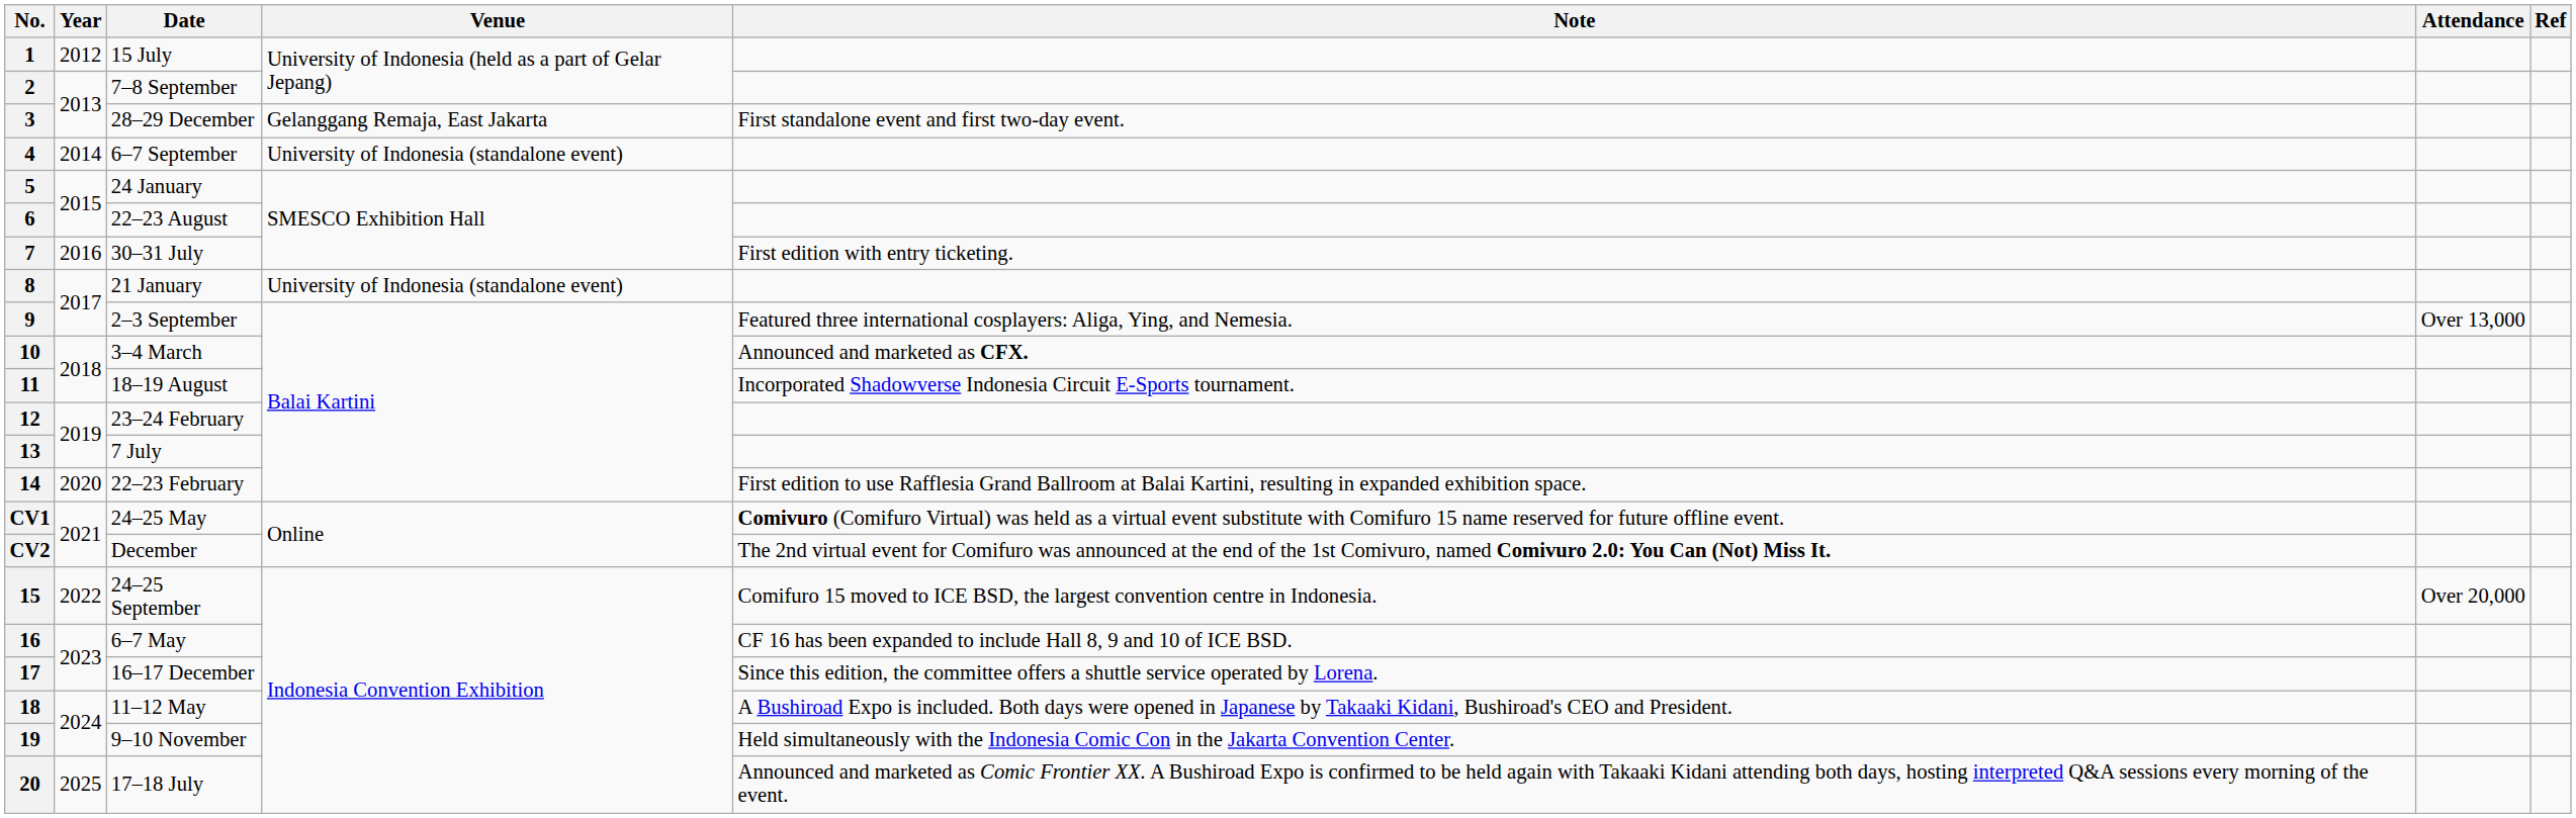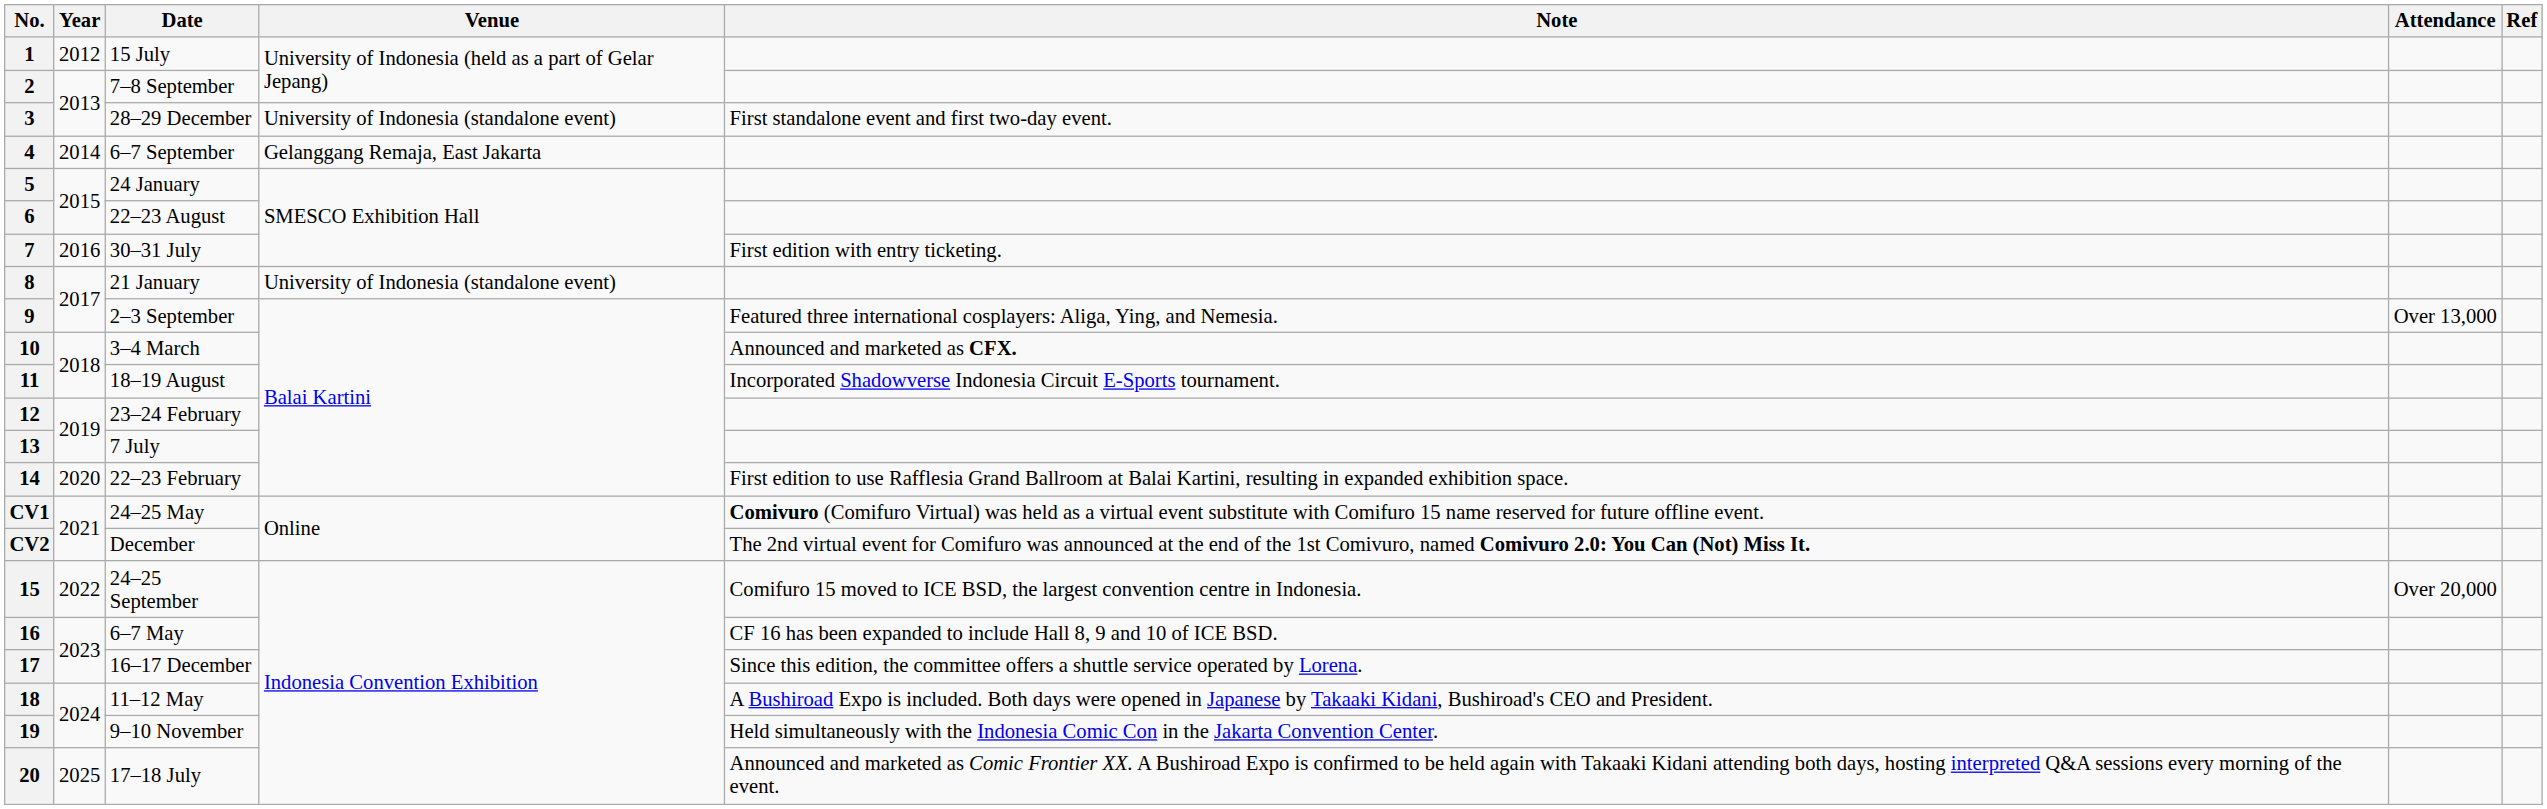 <table class="wikitable">
 <tr>
 <th>No.</th>
 <th>Year</th>
 <th>Date</th>
 <th>Venue</th>
 <th>Note</th>
 <th>Attendance</th>
 <th>Ref</th>
 </tr>
 <tr>
 <th>1</th>
 <td>2012</td>
 <td>15 July</td>
 <td rowspan="2">University of Indonesia (held as a part of Gelar Jepang)</td>
 <td></td>
 <td></td>
 <td></td>
 </tr>
 <tr>
 <th>2</th>
 <td rowspan="2">2013</td>
 <td>7–8 September</td>
 <td></td>
 <td></td>
 <td></td>
 </tr>
 <tr>
 <th>3</th>
 <td>28–29 December</td>
-<td>Gelanggang Remaja, East Jakarta</td>
+<td>University of Indonesia (standalone event)</td>
 <td>First standalone event and first two-day event.</td>
 <td></td>
 <td></td>
 </tr>
 <tr>
 <th>4</th>
 <td>2014</td>
 <td>6–7 September</td>
-<td>University of Indonesia (standalone event)</td>
+<td>Gelanggang Remaja, East Jakarta</td>
 <td></td>
 <td></td>
 <td></td>
 </tr>
 <tr>
 <th>5</th>
 <td rowspan="2">2015</td>
 <td>24 January</td>
 <td rowspan="3">SMESCO Exhibition Hall</td>
 <td></td>
 <td></td>
 <td></td>
 </tr>
 <tr>
 <th>6</th>
 <td>22–23 August</td>
 <td></td>
 <td></td>
 <td></td>
 </tr>
 <tr>
 <th>7</th>
 <td>2016</td>
 <td>30–31 July</td>
 <td>First edition with entry ticketing.</td>
 <td></td>
 <td></td>
 </tr>
 <tr>
 <th>8</th>
 <td rowspan="2">2017</td>
 <td>21 January</td>
 <td>University of Indonesia (standalone event)</td>
 <td></td>
 <td></td>
 <td></td>
 </tr>
 <tr>
 <th>9</th>
 <td>2–3 September</td>
 <td rowspan="6"><a href='#'>Balai Kartini</a></td>
 <td>Featured three international cosplayers: Aliga, Ying, and Nemesia.</td>
 <td>Over 13,000</td>
 <td></td>
 </tr>
 <tr>
 <th>10</th>
 <td rowspan="2">2018</td>
 <td>3–4 March</td>
 <td>Announced and marketed as <strong>CFX.</strong></td>
 <td></td>
 <td></td>
 </tr>
 <tr>
 <th>11</th>
 <td>18–19 August</td>
 <td>Incorporated <a href='#'>Shadowverse</a> Indonesia Circuit <a href='#'>E-Sports</a> tournament.</td>
 <td></td>
 <td></td>
 </tr>
 <tr>
 <th>12</th>
 <td rowspan="2">2019</td>
 <td>23–24 February</td>
 <td></td>
 <td></td>
 <td></td>
 </tr>
 <tr>
 <th>13</th>
 <td>7 July</td>
 <td></td>
 <td></td>
 <td></td>
 </tr>
 <tr>
 <th>14</th>
 <td>2020</td>
 <td>22–23 February</td>
 <td>First edition to use Rafflesia Grand Ballroom at Balai Kartini, resulting in expanded exhibition space.</td>
 <td></td>
 <td></td>
 </tr>
 <tr>
 <th>CV1</th>
 <td rowspan="2">2021</td>
 <td>24–25 May</td>
 <td rowspan="2">Online</td>
 <td><strong>Comivuro</strong> (Comifuro Virtual) was held as a virtual event substitute with Comifuro 15 name reserved for future offline event.</td>
 <td></td>
 <td></td>
 </tr>
 <tr>
 <th>CV2</th>
 <td>December</td>
 <td>The 2nd virtual event for Comifuro was announced at the end of the 1st Comivuro, named <strong>Comivuro 2.0: You Can (Not) Miss It.</strong></td>
 <td></td>
 <td></td>
 </tr>
 <tr>
 <th>15</th>
 <td>2022</td>
 <td>24–25 September</td>
 <td rowspan="6"><a href='#'>Indonesia Convention Exhibition</a></td>
 <td>Comifuro 15 moved to ICE BSD, the largest convention centre in Indonesia.</td>
 <td>Over 20,000</td>
 <td></td>
 </tr>
 <tr>
 <th>16</th>
 <td rowspan="2">2023</td>
 <td>6–7 May</td>
 <td>CF 16 has been expanded to include Hall 8, 9 and 10 of ICE BSD.</td>
 <td></td>
 <td></td>
 </tr>
 <tr>
 <th>17</th>
 <td>16–17 December</td>
 <td>Since this edition, the committee offers a shuttle service operated by <a href='#'>Lorena</a>.</td>
 <td></td>
 <td></td>
 </tr>
 <tr>
 <th>18</th>
 <td rowspan="2">2024</td>
 <td>11–12 May</td>
 <td>A <a href='#'>Bushiroad</a> Expo is included. Both days were opened in <a href='#'>Japanese</a> by <a href='#'>Takaaki Kidani</a>, Bushiroad's CEO and President.</td>
 <td></td>
 <td></td>
 </tr>
 <tr>
 <th>19</th>
 <td>9–10 November</td>
 <td>Held simultaneously with the <a href='#'>Indonesia Comic Con</a> in the <a href='#'>Jakarta Convention Center</a>.</td>
 <td></td>
 <td></td>
 </tr>
 <tr>
 <th>20</th>
 <td>2025</td>
 <td>17–18 July</td>
 <td>Announced and marketed as <em>Comic Frontier XX.</em> A Bushiroad Expo is confirmed to be held again with Takaaki Kidani attending both days, hosting <a href='#'>interpreted</a> Q&A sessions every morning of the event.</td>
 <td></td>
 <td></td>
 </tr>
 </table>
